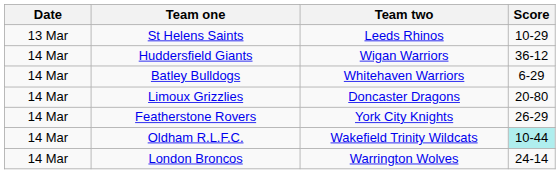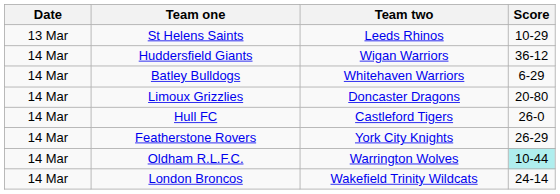 <table class="wikitable" style="text-align: center">
 <tr>
 <th width=100>Date</th>
 <th width=250>Team one</th>
 <th width=250>Team two</th>
 <th width=50>Score</th>
 </tr>
 <tr>
 <td>13 Mar</td>
 <td><a href='#'>St Helens Saints</a></td>
 <td><a href='#'>Leeds Rhinos</a></td>
 <td>10-29</td>
 </tr>
 <tr>
 <td>14 Mar</td>
 <td><a href='#'>Huddersfield Giants</a></td>
 <td><a href='#'>Wigan Warriors</a></td>
 <td>36-12</td>
 </tr>
 <tr>
 <td>14 Mar</td>
 <td><a href='#'>Batley Bulldogs</a></td>
 <td><a href='#'>Whitehaven Warriors</a></td>
 <td>6-29</td>
 </tr>
 <tr>
 <td>14 Mar</td>
 <td><a href='#'>Limoux Grizzlies</a></td>
 <td><a href='#'>Doncaster Dragons</a></td>
 <td>20-80</td>
 </tr>
 <tr>
 <td>14 Mar</td>
+<td><a href='#'>Hull FC</a></td>
+<td><a href='#'>Castleford Tigers</a></td>
+<td>26-0</td>
+</tr>
+<tr>
+<td>14 Mar</td>
 <td><a href='#'>Featherstone Rovers</a></td>
 <td><a href='#'>York City Knights</a></td>
 <td>26-29</td>
 </tr>
 <tr>
 <td>14 Mar</td>
 <td><a href='#'>Oldham R.L.F.C.</a></td>
-<td><a href='#'>Wakefield Trinity Wildcats</a></td>
+<td><a href='#'>Warrington Wolves</a></td>
 <td style="background: paleturquoise;">10-44</td>
 </tr>
 <tr>
 <td>14 Mar</td>
 <td><a href='#'>London Broncos</a></td>
-<td><a href='#'>Warrington Wolves</a></td>
+<td><a href='#'>Wakefield Trinity Wildcats</a></td>
 <td>24-14</td>
 </tr>
 </table>
